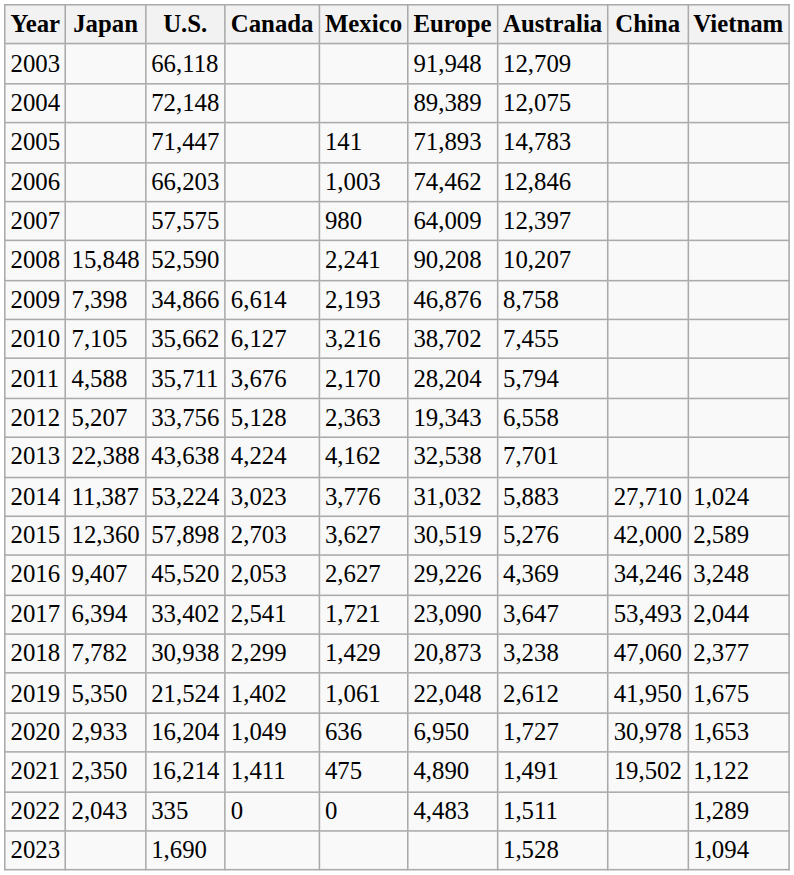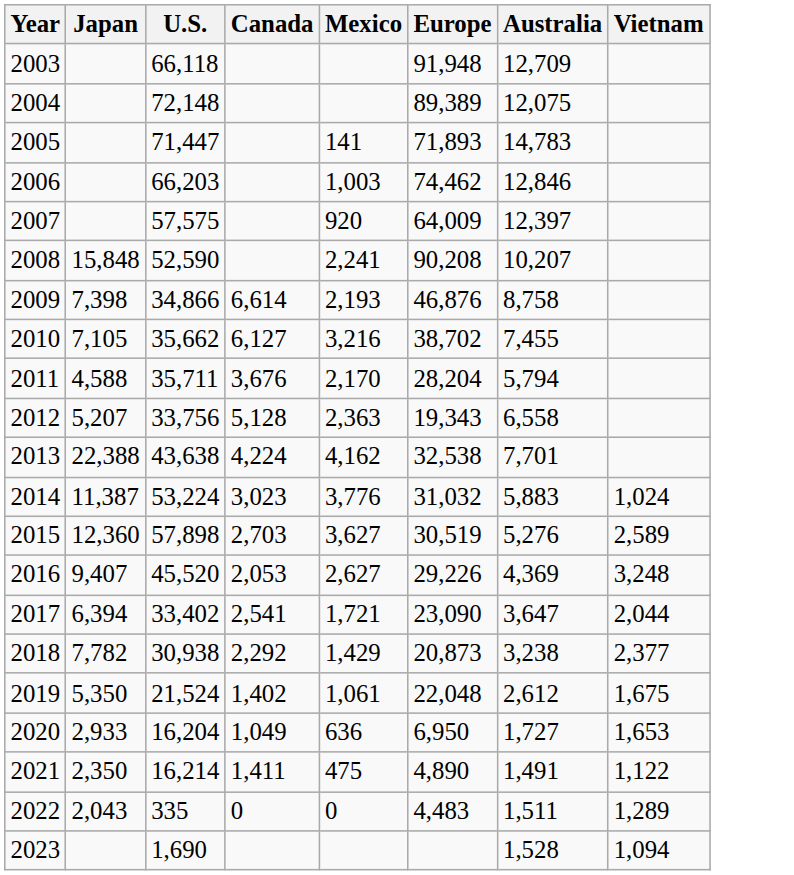 <table class="wikitable">
 <tr>
 <th>Year</th>
 <th>Japan</th>
 <th>U.S.</th>
 <th>Canada</th>
 <th>Mexico</th>
 <th>Europe</th>
 <th>Australia</th>
-<th>China</th>
 <th>Vietnam</th>
 </tr>
 <tr>
 <td>2003</td>
 <td></td>
 <td>66,118</td>
 <td></td>
 <td></td>
 <td>91,948</td>
 <td>12,709</td>
 <td></td>
-<td></td>
 </tr>
 <tr>
 <td>2004</td>
 <td></td>
 <td>72,148</td>
 <td></td>
 <td></td>
 <td>89,389</td>
 <td>12,075</td>
-<td></td>
 <td></td>
 </tr>
 <tr>
 <td>2005</td>
 <td></td>
 <td>71,447</td>
 <td></td>
 <td>141</td>
 <td>71,893</td>
 <td>14,783</td>
 <td></td>
-<td></td>
 </tr>
 <tr>
 <td>2006</td>
 <td></td>
 <td>66,203</td>
 <td></td>
 <td>1,003</td>
 <td>74,462</td>
 <td>12,846</td>
 <td></td>
-<td></td>
 </tr>
 <tr>
 <td>2007</td>
 <td></td>
 <td>57,575</td>
 <td></td>
-<td>980</td>
+<td>920</td>
 <td>64,009</td>
 <td>12,397</td>
-<td></td>
 <td></td>
 </tr>
 <tr>
 <td>2008</td>
 <td>15,848</td>
 <td>52,590</td>
 <td></td>
 <td>2,241</td>
 <td>90,208</td>
 <td>10,207</td>
 <td></td>
-<td></td>
 </tr>
 <tr>
 <td>2009</td>
 <td>7,398</td>
 <td>34,866</td>
 <td>6,614</td>
 <td>2,193</td>
 <td>46,876</td>
 <td>8,758</td>
-<td></td>
 <td></td>
 </tr>
 <tr>
 <td>2010</td>
 <td>7,105</td>
 <td>35,662</td>
 <td>6,127</td>
 <td>3,216</td>
 <td>38,702</td>
 <td>7,455</td>
 <td></td>
-<td></td>
 </tr>
 <tr>
 <td>2011</td>
 <td>4,588</td>
 <td>35,711</td>
 <td>3,676</td>
 <td>2,170</td>
 <td>28,204</td>
 <td>5,794</td>
-<td></td>
 <td></td>
 </tr>
 <tr>
 <td>2012</td>
 <td>5,207</td>
 <td>33,756</td>
 <td>5,128</td>
 <td>2,363</td>
 <td>19,343</td>
 <td>6,558</td>
 <td></td>
-<td></td>
 </tr>
 <tr>
 <td>2013</td>
 <td>22,388</td>
 <td>43,638</td>
 <td>4,224</td>
 <td>4,162</td>
 <td>32,538</td>
 <td>7,701</td>
 <td></td>
-<td></td>
 </tr>
 <tr>
 <td>2014</td>
 <td>11,387</td>
 <td>53,224</td>
 <td>3,023</td>
 <td>3,776</td>
 <td>31,032</td>
 <td>5,883</td>
-<td>27,710</td>
 <td>1,024</td>
 </tr>
 <tr>
 <td>2015</td>
 <td>12,360</td>
 <td>57,898</td>
 <td>2,703</td>
 <td>3,627</td>
 <td>30,519</td>
 <td>5,276</td>
-<td>42,000</td>
 <td>2,589</td>
 </tr>
 <tr>
 <td>2016</td>
 <td>9,407</td>
 <td>45,520</td>
 <td>2,053</td>
 <td>2,627</td>
 <td>29,226</td>
 <td>4,369</td>
-<td>34,246</td>
 <td>3,248</td>
 </tr>
 <tr>
 <td>2017</td>
 <td>6,394</td>
 <td>33,402</td>
 <td>2,541</td>
 <td>1,721</td>
 <td>23,090</td>
 <td>3,647</td>
-<td>53,493</td>
 <td>2,044</td>
 </tr>
 <tr>
 <td>2018</td>
 <td>7,782</td>
 <td>30,938</td>
-<td>2,299</td>
+<td>2,292</td>
 <td>1,429</td>
 <td>20,873</td>
 <td>3,238</td>
-<td>47,060</td>
 <td>2,377</td>
 </tr>
 <tr>
 <td>2019</td>
 <td>5,350</td>
 <td>21,524</td>
 <td>1,402</td>
 <td>1,061</td>
 <td>22,048</td>
 <td>2,612</td>
-<td>41,950</td>
 <td>1,675</td>
 </tr>
 <tr>
 <td>2020</td>
 <td>2,933</td>
 <td>16,204</td>
 <td>1,049</td>
 <td>636</td>
 <td>6,950</td>
 <td>1,727</td>
-<td>30,978</td>
 <td>1,653</td>
 </tr>
 <tr>
 <td>2021</td>
 <td>2,350</td>
 <td>16,214</td>
 <td>1,411</td>
 <td>475</td>
 <td>4,890</td>
 <td>1,491</td>
-<td>19,502</td>
 <td>1,122</td>
 </tr>
 <tr>
 <td>2022</td>
 <td>2,043</td>
 <td>335</td>
 <td>0</td>
 <td>0</td>
 <td>4,483</td>
 <td>1,511</td>
-<td></td>
 <td>1,289</td>
 </tr>
 <tr>
 <td>2023</td>
 <td></td>
 <td>1,690</td>
 <td></td>
 <td></td>
 <td></td>
 <td>1,528</td>
-<td></td>
 <td>1,094</td>
 </tr>
 </table>
